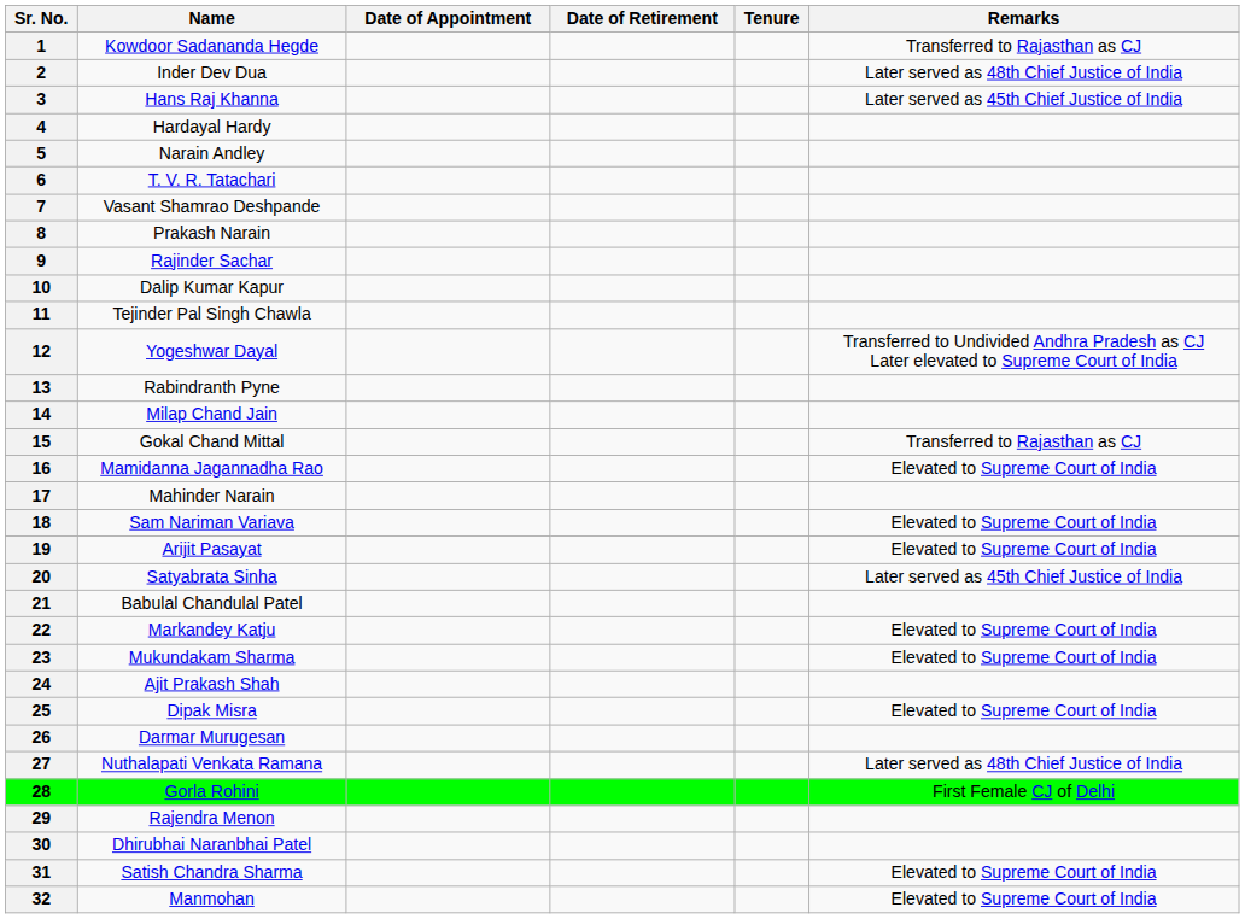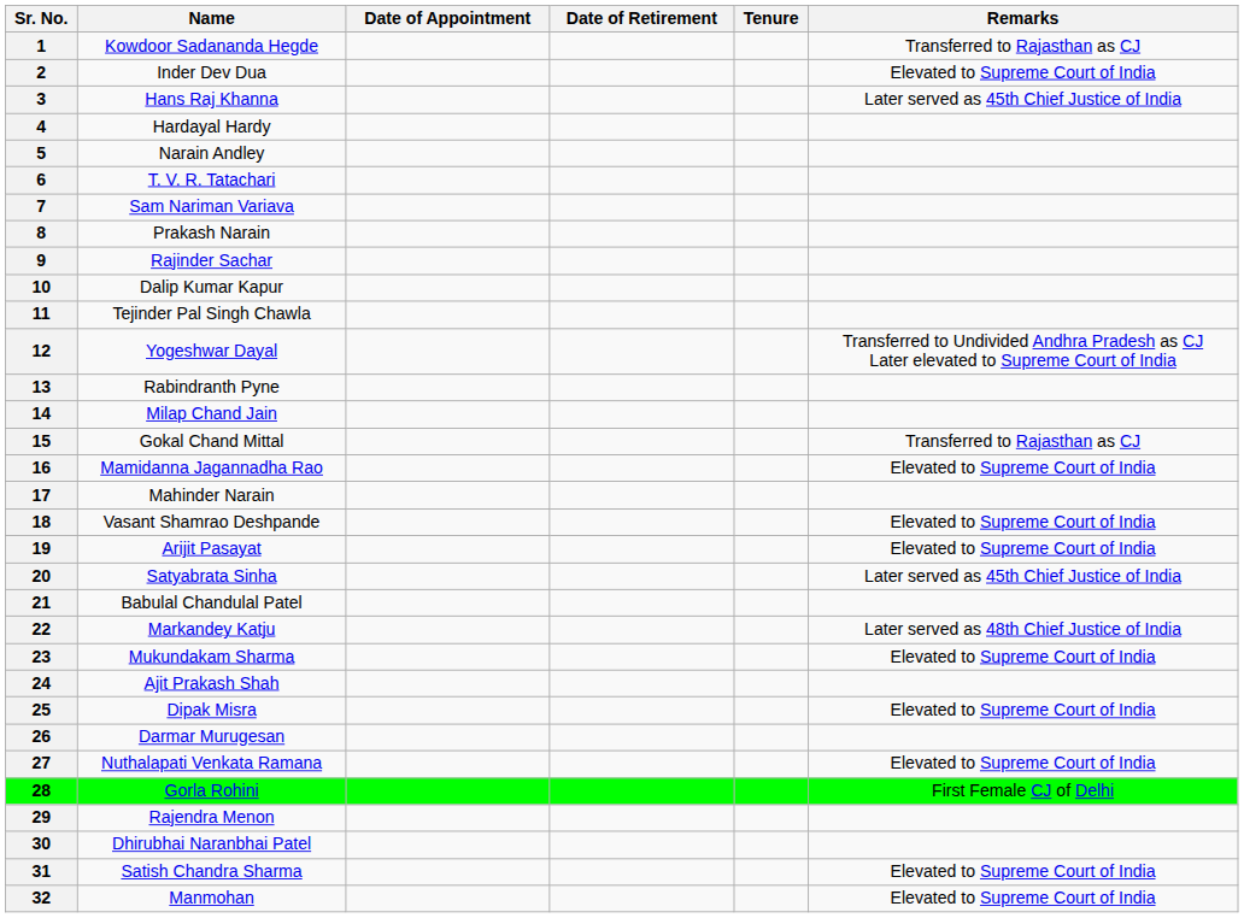 <table class="wikitable sortable" style="text-align:center" width="92%">
 <tr>
 <th>Sr. No.</th>
 <th>Name</th>
 <th>Date of Appointment</th>
 <th>Date of Retirement</th>
 <th>Tenure</th>
 <th>Remarks</th>
 </tr>
 <tr>
 <th>1</th>
 <td><a href='#'>Kowdoor Sadananda Hegde</a></td>
 <td></td>
 <td></td>
 <td></td>
 <td>Transferred to <a href='#'>Rajasthan</a> as <a href='#'>CJ</a></td>
 </tr>
 <tr>
 <th>2</th>
 <td>Inder Dev Dua</td>
 <td></td>
 <td></td>
 <td></td>
-<td>Later served as <a href='#'>48th Chief Justice of India</a></td>
+<td>Elevated to <a href='#'>Supreme Court of India</a></td>
 </tr>
 <tr>
 <th>3</th>
 <td><a href='#'>Hans Raj Khanna</a></td>
 <td></td>
 <td></td>
 <td></td>
 <td>Later served as <a href='#'>45th Chief Justice of India</a></td>
 </tr>
 <tr>
 <th>4</th>
 <td>Hardayal Hardy</td>
 <td></td>
 <td></td>
 <td></td>
 <td></td>
 </tr>
 <tr>
 <th>5</th>
 <td>Narain Andley</td>
 <td></td>
 <td></td>
 <td></td>
 <td></td>
 </tr>
 <tr>
 <th>6</th>
 <td><a href='#'>T. V. R. Tatachari</a></td>
 <td></td>
 <td></td>
 <td></td>
 <td></td>
 </tr>
 <tr>
 <th>7</th>
-<td>Vasant Shamrao Deshpande</td>
+<td><a href='#'>Sam Nariman Variava</a></td>
 <td></td>
 <td></td>
 <td></td>
 <td></td>
 </tr>
 <tr>
 <th>8</th>
 <td>Prakash Narain</td>
 <td></td>
 <td></td>
 <td></td>
 <td></td>
 </tr>
 <tr>
 <th>9</th>
 <td><a href='#'>Rajinder Sachar</a></td>
 <td></td>
 <td></td>
 <td></td>
 <td></td>
 </tr>
 <tr>
 <th>10</th>
 <td>Dalip Kumar Kapur</td>
 <td></td>
 <td></td>
 <td></td>
 <td></td>
 </tr>
 <tr>
 <th>11</th>
 <td>Tejinder Pal Singh Chawla</td>
 <td></td>
 <td></td>
 <td></td>
 <td></td>
 </tr>
 <tr>
 <th>12</th>
 <td><a href='#'>Yogeshwar Dayal</a></td>
 <td></td>
 <td></td>
 <td></td>
 <td>Transferred to Undivided <a href='#'>Andhra Pradesh</a> as <a href='#'>CJ</a> <br> Later elevated to <a href='#'>Supreme Court of India</a></td>
 </tr>
 <tr>
 <th>13</th>
 <td>Rabindranth Pyne</td>
 <td></td>
 <td></td>
 <td></td>
 <td></td>
 </tr>
 <tr>
 <th>14</th>
 <td><a href='#'>Milap Chand Jain</a></td>
 <td></td>
 <td></td>
 <td></td>
 <td></td>
 </tr>
 <tr>
 <th>15</th>
 <td>Gokal Chand Mittal</td>
 <td></td>
 <td></td>
 <td></td>
 <td>Transferred to <a href='#'>Rajasthan</a> as <a href='#'>CJ</a></td>
 </tr>
 <tr>
 <th>16</th>
 <td><a href='#'>Mamidanna Jagannadha Rao</a></td>
 <td></td>
 <td></td>
 <td></td>
 <td>Elevated to <a href='#'>Supreme Court of India</a></td>
 </tr>
 <tr>
 <th>17</th>
 <td>Mahinder Narain</td>
 <td></td>
 <td></td>
 <td></td>
 <td></td>
 </tr>
 <tr>
 <th>18</th>
-<td><a href='#'>Sam Nariman Variava</a></td>
+<td>Vasant Shamrao Deshpande</td>
 <td></td>
 <td></td>
 <td></td>
 <td>Elevated to <a href='#'>Supreme Court of India</a></td>
 </tr>
 <tr>
 <th>19</th>
 <td><a href='#'>Arijit Pasayat</a></td>
 <td></td>
 <td></td>
 <td></td>
 <td>Elevated to <a href='#'>Supreme Court of India</a></td>
 </tr>
 <tr>
 <th>20</th>
 <td><a href='#'>Satyabrata Sinha</a></td>
 <td></td>
 <td></td>
 <td></td>
 <td>Later served as <a href='#'>45th Chief Justice of India</a></td>
 </tr>
 <tr>
 <th>21</th>
 <td>Babulal Chandulal Patel</td>
 <td></td>
 <td></td>
 <td></td>
 <td></td>
 </tr>
 <tr>
 <th>22</th>
 <td><a href='#'>Markandey Katju</a></td>
 <td></td>
 <td></td>
 <td></td>
-<td>Elevated to <a href='#'>Supreme Court of India</a></td>
+<td>Later served as <a href='#'>48th Chief Justice of India</a></td>
 </tr>
 <tr>
 <th>23</th>
 <td><a href='#'>Mukundakam Sharma</a></td>
 <td></td>
 <td></td>
 <td></td>
 <td>Elevated to <a href='#'>Supreme Court of India</a></td>
 </tr>
 <tr>
 <th>24</th>
 <td><a href='#'>Ajit Prakash Shah</a></td>
 <td></td>
 <td></td>
 <td></td>
 <td></td>
 </tr>
 <tr>
 <th>25</th>
 <td><a href='#'>Dipak Misra</a></td>
 <td></td>
 <td></td>
 <td></td>
 <td>Elevated to <a href='#'>Supreme Court of India</a></td>
 </tr>
 <tr>
 <th>26</th>
 <td><a href='#'>Darmar Murugesan</a></td>
 <td></td>
 <td></td>
 <td></td>
 <td></td>
 </tr>
 <tr>
 <th>27</th>
 <td><a href='#'>Nuthalapati Venkata Ramana</a></td>
 <td></td>
 <td></td>
 <td></td>
-<td>Later served as <a href='#'>48th Chief Justice of India</a></td>
+<td>Elevated to <a href='#'>Supreme Court of India</a></td>
 </tr>
 <tr>
 <th style="background:lime;">28</th>
 <td style="background:lime;"><a href='#'>Gorla Rohini</a></td>
 <td style="background:lime;"></td>
 <td style="background:lime;"></td>
 <td style="background:lime;"></td>
 <td style="background:lime;">First Female <a href='#'>CJ</a> of <a href='#'>Delhi</a></td>
 </tr>
 <tr>
 <th>29</th>
 <td><a href='#'>Rajendra Menon</a></td>
 <td></td>
 <td></td>
 <td></td>
 <td></td>
 </tr>
 <tr>
 <th>30</th>
 <td><a href='#'>Dhirubhai Naranbhai Patel</a></td>
 <td></td>
 <td></td>
 <td></td>
 <td></td>
 </tr>
 <tr>
 <th>31</th>
 <td><a href='#'>Satish Chandra Sharma</a></td>
 <td></td>
 <td></td>
 <td></td>
 <td>Elevated to <a href='#'>Supreme Court of India</a></td>
 </tr>
 <tr>
 <th>32</th>
 <td><a href='#'>Manmohan</a></td>
 <td></td>
 <td></td>
 <td></td>
 <td>Elevated to <a href='#'>Supreme Court of India</a></td>
 </tr>
 </table>
